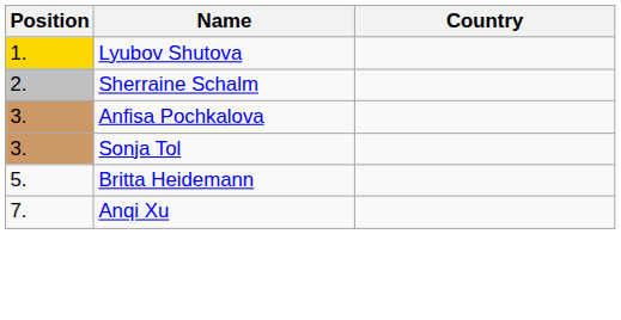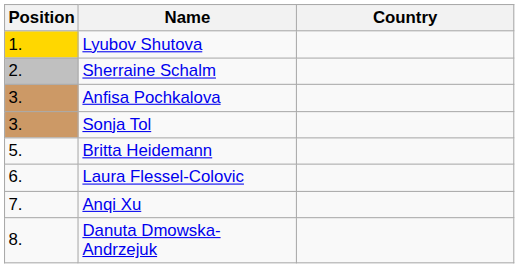 <table class="wikitable">
 <tr>
 <th width="10">Position</th>
 <th width="200">Name</th>
 <th width="200">Country</th>
 </tr>
 <tr>
 <td bgcolor="gold">1.</td>
 <td><a href='#'>Lyubov Shutova</a></td>
 <td></td>
 </tr>
 <tr>
 <td bgcolor="silver">2.</td>
 <td><a href='#'>Sherraine Schalm</a></td>
 <td></td>
 </tr>
 <tr>
 <td bgcolor="#CC9966">3.</td>
 <td><a href='#'>Anfisa Pochkalova</a></td>
 <td></td>
 </tr>
 <tr>
 <td bgcolor="#CC9966">3.</td>
 <td><a href='#'>Sonja Tol</a></td>
 <td></td>
 </tr>
 <tr>
 <td>5.</td>
 <td><a href='#'>Britta Heidemann</a></td>
 <td></td>
 </tr>
 <tr>
+<td>6.</td>
+<td><a href='#'>Laura Flessel-Colovic</a></td>
+<td></td>
+</tr>
+<tr>
 <td>7.</td>
 <td><a href='#'>Anqi Xu</a></td>
 <td></td>
 </tr>
+<tr>
+<td>8.</td>
+<td><a href='#'>Danuta Dmowska-Andrzejuk</a></td>
+<td></td>
+</tr>
 </table>
